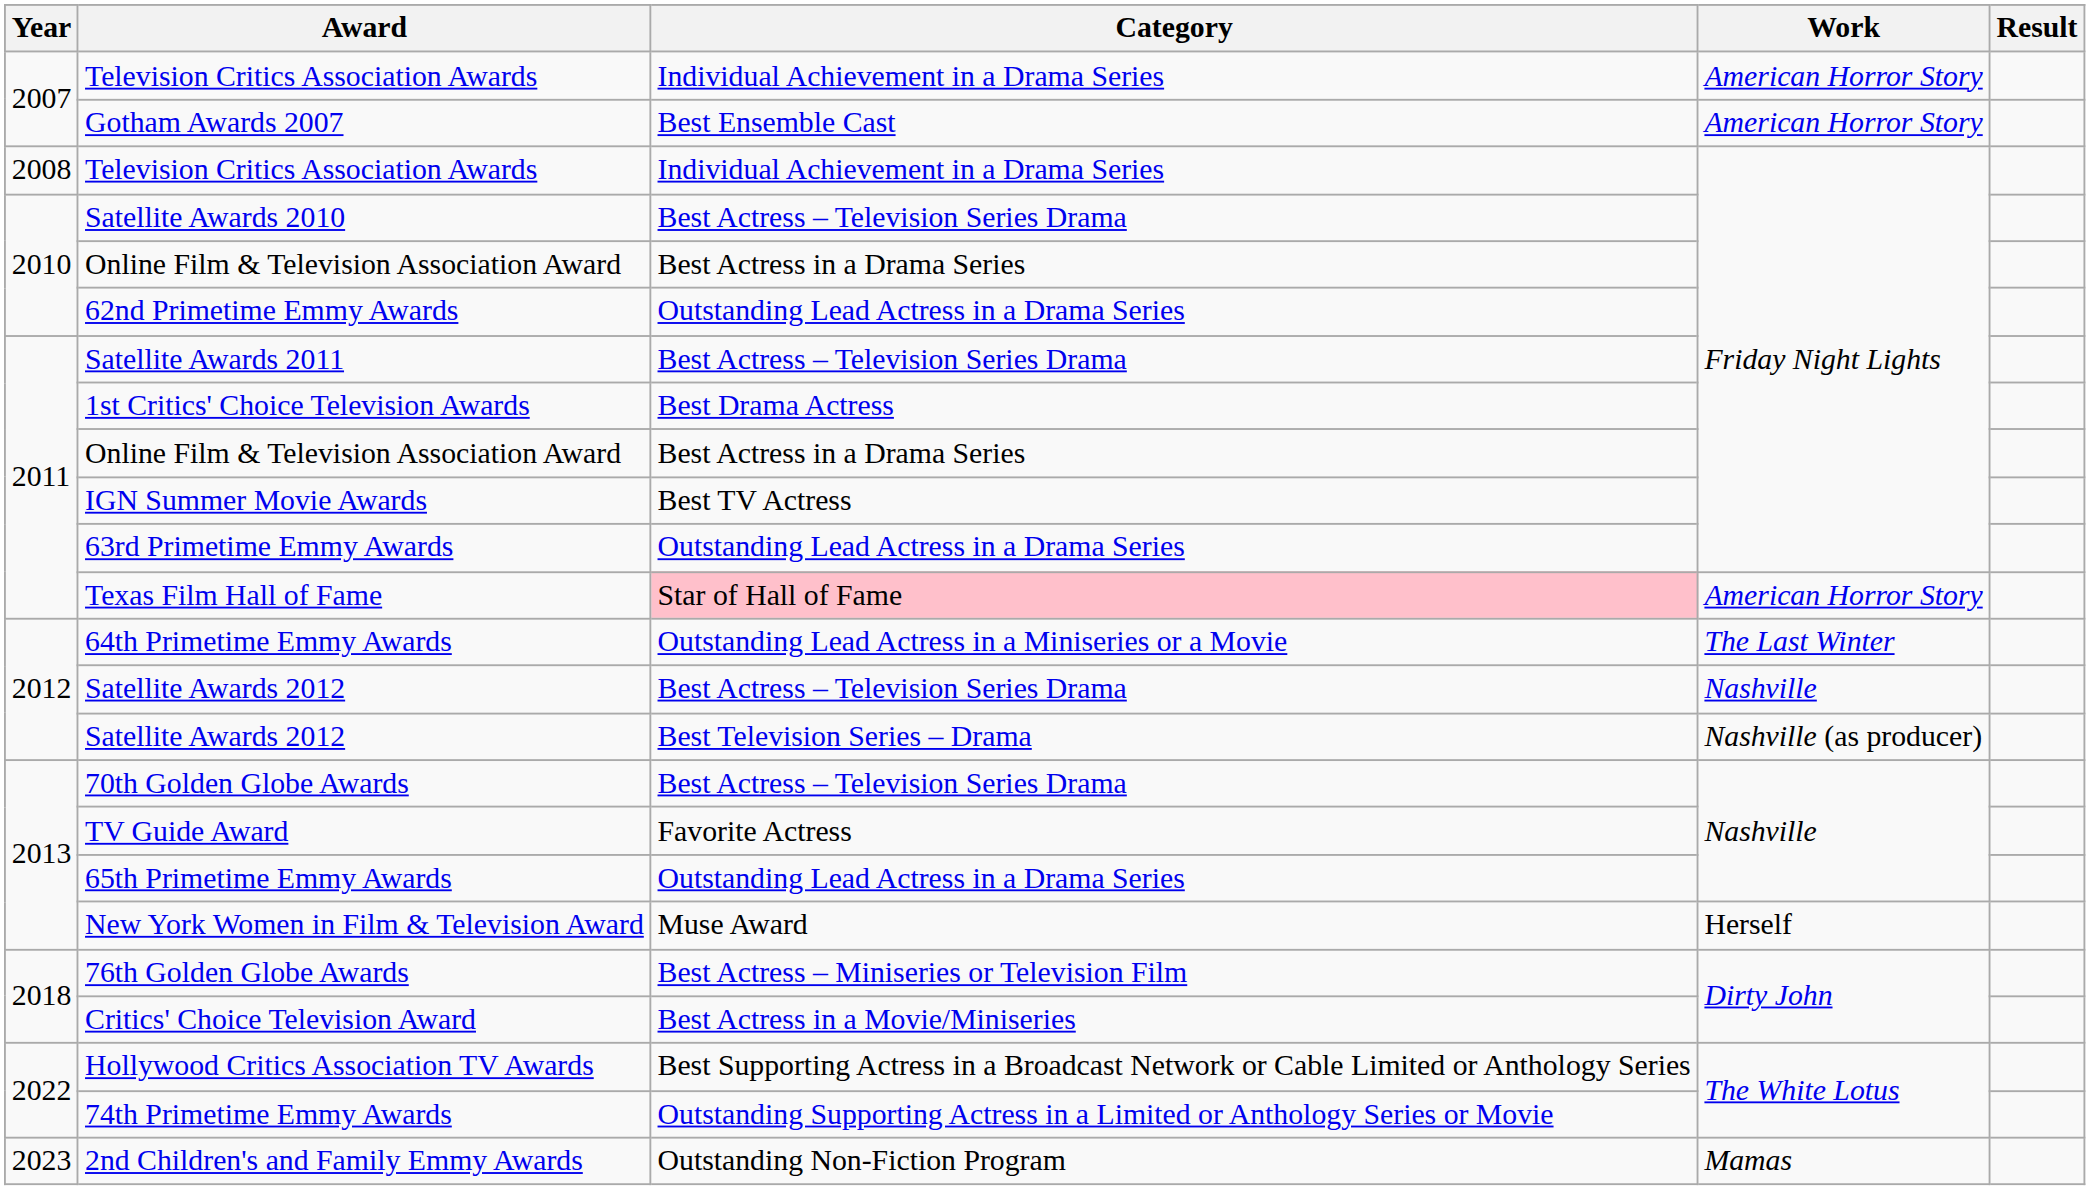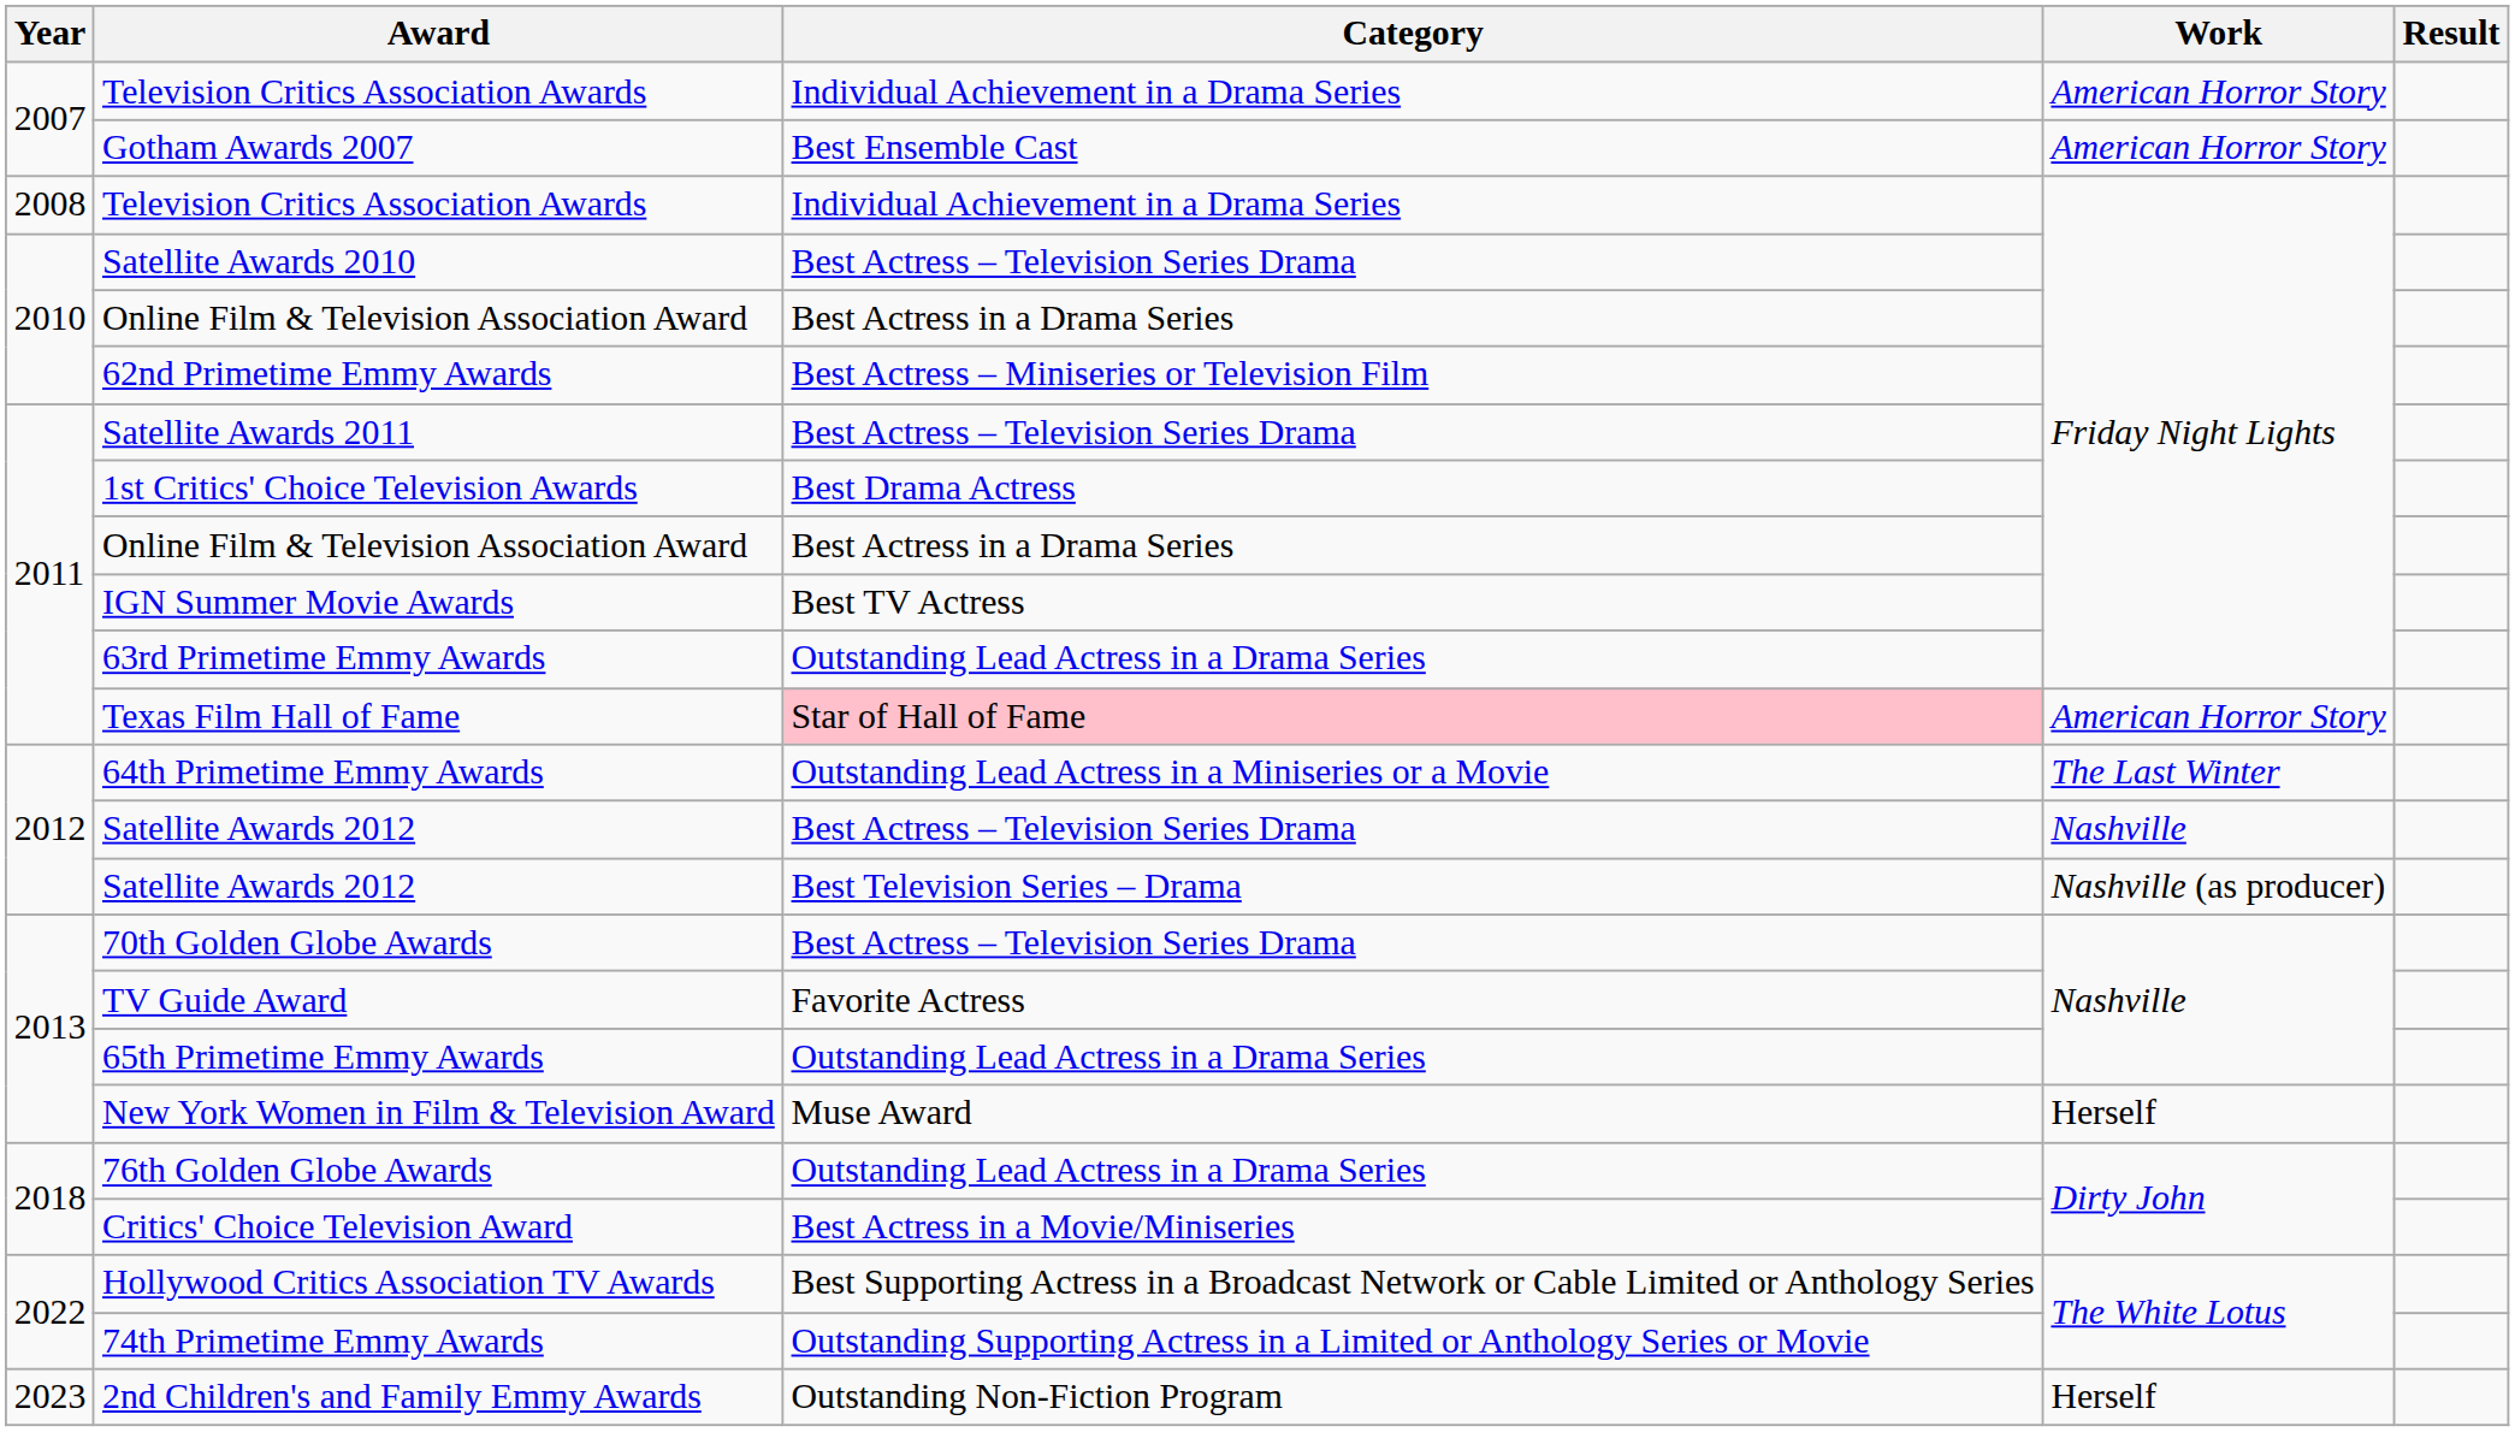 <table class="wikitable sortable">
 <tr>
 <th>Year</th>
 <th>Award</th>
 <th>Category</th>
 <th>Work</th>
 <th>Result</th>
 </tr>
 <tr>
 <td rowspan="2">2007</td>
 <td><a href='#'>Television Critics Association Awards</a></td>
 <td><a href='#'>Individual Achievement in a Drama Series</a></td>
 <td><em><a href='#'>American Horror Story</a></em></td>
 <td></td>
 </tr>
 <tr>
 <td><a href='#'>Gotham Awards 2007</a></td>
 <td><a href='#'>Best Ensemble Cast</a></td>
 <td><em><a href='#'>American Horror Story</a></em></td>
 <td></td>
 </tr>
 <tr>
 <td>2008</td>
 <td><a href='#'>Television Critics Association Awards</a></td>
 <td><a href='#'>Individual Achievement in a Drama Series</a></td>
 <td rowspan="9"><em>Friday Night Lights</em></td>
 <td></td>
 </tr>
 <tr>
 <td rowspan="3">2010</td>
 <td><a href='#'>Satellite Awards 2010</a></td>
 <td><a href='#'>Best Actress – Television Series Drama</a></td>
 <td></td>
 </tr>
 <tr>
 <td>Online Film & Television Association Award</td>
 <td>Best Actress in a Drama Series</td>
 <td></td>
 </tr>
 <tr>
 <td><a href='#'>62nd Primetime Emmy Awards</a></td>
-<td><a href='#'>Outstanding Lead Actress in a Drama Series</a></td>
+<td><a href='#'>Best Actress – Miniseries or Television Film</a></td>
 <td></td>
 </tr>
 <tr>
 <td rowspan="6">2011</td>
 <td><a href='#'>Satellite Awards 2011</a></td>
 <td><a href='#'>Best Actress – Television Series Drama</a></td>
 <td></td>
 </tr>
 <tr>
 <td><a href='#'>1st Critics' Choice Television Awards</a></td>
 <td><a href='#'>Best Drama Actress</a></td>
 <td></td>
 </tr>
 <tr>
 <td>Online Film & Television Association Award</td>
 <td>Best Actress in a Drama Series</td>
 <td></td>
 </tr>
 <tr>
 <td><a href='#'>IGN Summer Movie Awards</a></td>
 <td>Best TV Actress</td>
 <td></td>
 </tr>
 <tr>
 <td><a href='#'>63rd Primetime Emmy Awards</a></td>
 <td><a href='#'>Outstanding Lead Actress in a Drama Series</a></td>
 <td></td>
 </tr>
 <tr>
 <td><a href='#'>Texas Film Hall of Fame</a></td>
 <td style="background: pink;">Star of Hall of Fame</td>
 <td><em><a href='#'>American Horror Story</a></em></td>
 <td></td>
 </tr>
 <tr>
 <td rowspan="3">2012</td>
 <td><a href='#'>64th Primetime Emmy Awards</a></td>
 <td><a href='#'>Outstanding Lead Actress in a Miniseries or a Movie</a></td>
 <td><em><a href='#'>The Last Winter</a></em></td>
 <td></td>
 </tr>
 <tr>
 <td><a href='#'>Satellite Awards 2012</a></td>
 <td><a href='#'>Best Actress – Television Series Drama</a></td>
 <td><em><a href='#'>Nashville</a></em></td>
 <td></td>
 </tr>
 <tr>
 <td><a href='#'>Satellite Awards 2012</a></td>
 <td><a href='#'>Best Television Series – Drama</a></td>
 <td><em>Nashville</em> (as producer)</td>
 <td></td>
 </tr>
 <tr>
 <td rowspan="4">2013</td>
 <td><a href='#'>70th Golden Globe Awards</a></td>
 <td><a href='#'>Best Actress – Television Series Drama</a></td>
 <td rowspan="3"><em>Nashville</em></td>
 <td></td>
 </tr>
 <tr>
 <td><a href='#'>TV Guide Award</a></td>
 <td>Favorite Actress</td>
 <td></td>
 </tr>
 <tr>
 <td><a href='#'>65th Primetime Emmy Awards</a></td>
 <td><a href='#'>Outstanding Lead Actress in a Drama Series</a></td>
 <td></td>
 </tr>
 <tr>
 <td><a href='#'>New York Women in Film & Television Award</a></td>
 <td>Muse Award</td>
 <td>Herself</td>
 <td></td>
 </tr>
 <tr>
 <td rowspan="2">2018</td>
 <td><a href='#'>76th Golden Globe Awards</a></td>
-<td><a href='#'>Best Actress – Miniseries or Television Film</a></td>
+<td><a href='#'>Outstanding Lead Actress in a Drama Series</a></td>
 <td rowspan="2"><em><a href='#'>Dirty John</a></em></td>
 <td></td>
 </tr>
 <tr>
 <td><a href='#'>Critics' Choice Television Award</a></td>
 <td><a href='#'>Best Actress in a Movie/Miniseries</a></td>
 <td></td>
 </tr>
 <tr>
 <td rowspan="2">2022</td>
 <td><a href='#'>Hollywood Critics Association TV Awards</a></td>
 <td>Best Supporting Actress in a Broadcast Network or Cable Limited or Anthology Series</td>
 <td rowspan="2"><em><a href='#'>The White Lotus</a></em></td>
 <td></td>
 </tr>
 <tr>
 <td><a href='#'>74th Primetime Emmy Awards</a></td>
 <td><a href='#'>Outstanding Supporting Actress in a Limited or Anthology Series or Movie</a></td>
 <td></td>
 </tr>
 <tr>
 <td>2023</td>
 <td><a href='#'>2nd Children's and Family Emmy Awards</a></td>
 <td>Outstanding Non-Fiction Program</td>
-<td><em>Mamas</em></td>
+<td>Herself</td>
 <td></td>
 </tr>
 </table>
